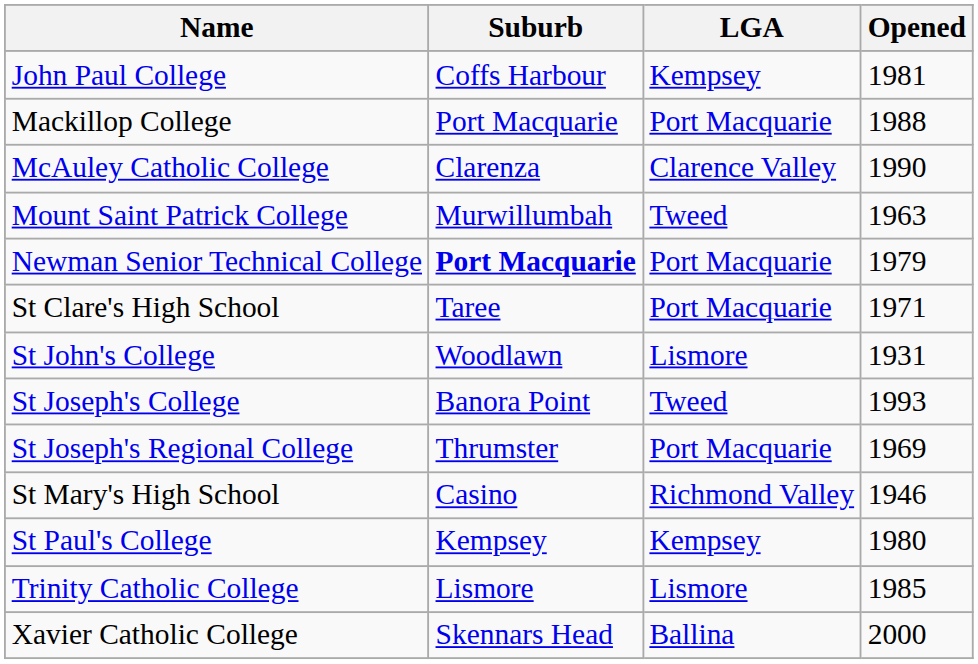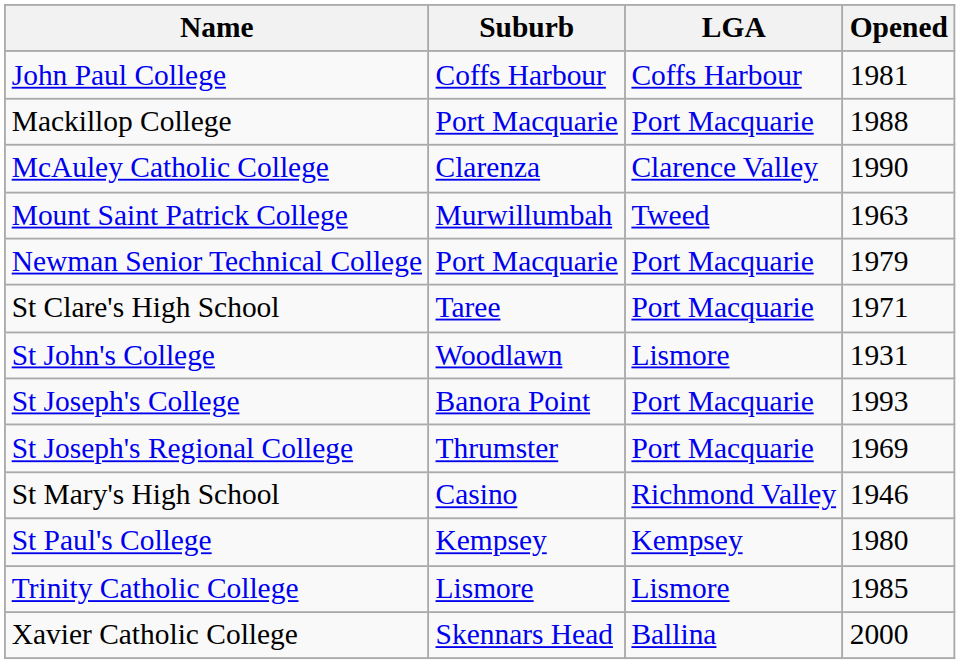 <table class="wikitable sortable">
 <tr>
 <th>Name</th>
 <th>Suburb</th>
 <th>LGA</th>
 <th>Opened</th>
 </tr>
 <tr>
 <td><a href='#'>John Paul College</a></td>
 <td><a href='#'>Coffs Harbour</a></td>
-<td><a href='#'>Kempsey</a></td>
+<td><a href='#'>Coffs Harbour</a></td>
 <td>1981</td>
 </tr>
 <tr>
 <td>Mackillop College</td>
 <td><a href='#'>Port Macquarie</a></td>
 <td><a href='#'>Port Macquarie</a></td>
 <td>1988</td>
 </tr>
 <tr>
 <td><a href='#'>McAuley Catholic College</a></td>
 <td><a href='#'>Clarenza</a></td>
 <td><a href='#'>Clarence Valley</a></td>
 <td>1990</td>
 </tr>
 <tr>
 <td><a href='#'>Mount Saint Patrick College</a></td>
 <td><a href='#'>Murwillumbah</a></td>
 <td><a href='#'>Tweed</a></td>
 <td>1963</td>
 </tr>
 <tr>
 <td><a href='#'>Newman Senior Technical College</a></td>
-<td><strong><a href='#'>Port Macquarie</a></strong></td>
+<td><a href='#'>Port Macquarie</a></td>
 <td><a href='#'>Port Macquarie</a></td>
 <td>1979</td>
 </tr>
 <tr>
 <td>St Clare's High School</td>
 <td><a href='#'>Taree</a></td>
 <td><a href='#'>Port Macquarie</a></td>
 <td>1971</td>
 </tr>
 <tr>
 <td><a href='#'>St John's College</a></td>
 <td><a href='#'>Woodlawn</a></td>
 <td><a href='#'>Lismore</a></td>
 <td>1931</td>
 </tr>
 <tr>
 <td><a href='#'>St Joseph's College</a></td>
 <td><a href='#'>Banora Point</a></td>
-<td><a href='#'>Tweed</a></td>
+<td><a href='#'>Port Macquarie</a></td>
 <td>1993</td>
 </tr>
 <tr>
 <td><a href='#'>St Joseph's Regional College</a></td>
 <td><a href='#'>Thrumster</a></td>
 <td><a href='#'>Port Macquarie</a></td>
 <td>1969</td>
 </tr>
 <tr>
 <td>St Mary's High School</td>
 <td><a href='#'>Casino</a></td>
 <td><a href='#'>Richmond Valley</a></td>
 <td>1946</td>
 </tr>
 <tr>
 <td><a href='#'>St Paul's College</a></td>
 <td><a href='#'>Kempsey</a></td>
 <td><a href='#'>Kempsey</a></td>
 <td>1980</td>
 </tr>
 <tr>
 <td><a href='#'>Trinity Catholic College</a></td>
 <td><a href='#'>Lismore</a></td>
 <td><a href='#'>Lismore</a></td>
 <td>1985</td>
 </tr>
 <tr>
 <td>Xavier Catholic College</td>
 <td><a href='#'>Skennars Head</a></td>
 <td><a href='#'>Ballina</a></td>
 <td>2000</td>
 </tr>
 </table>
